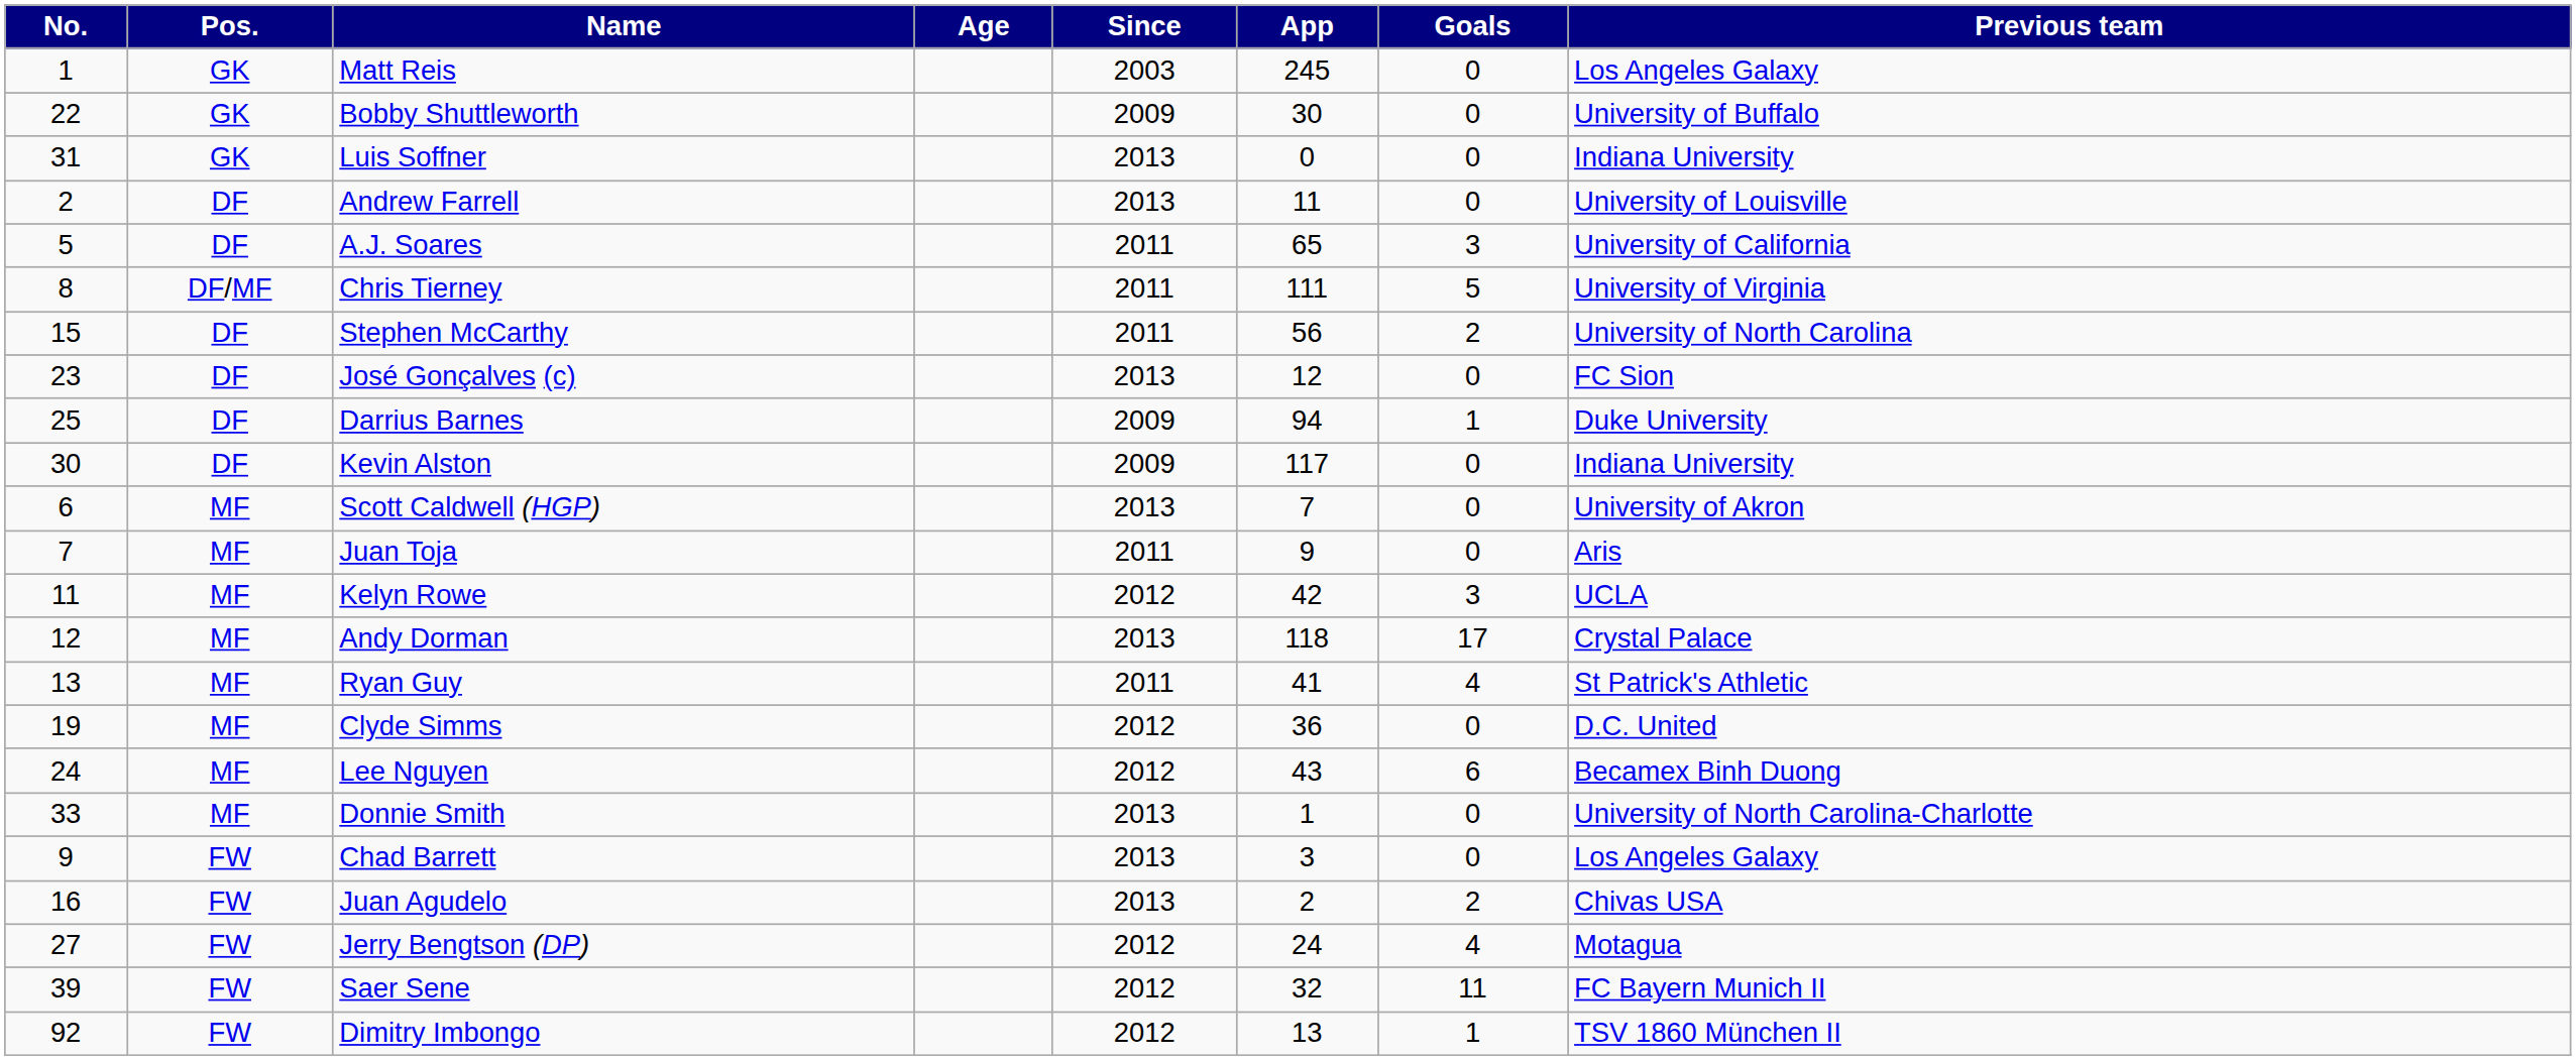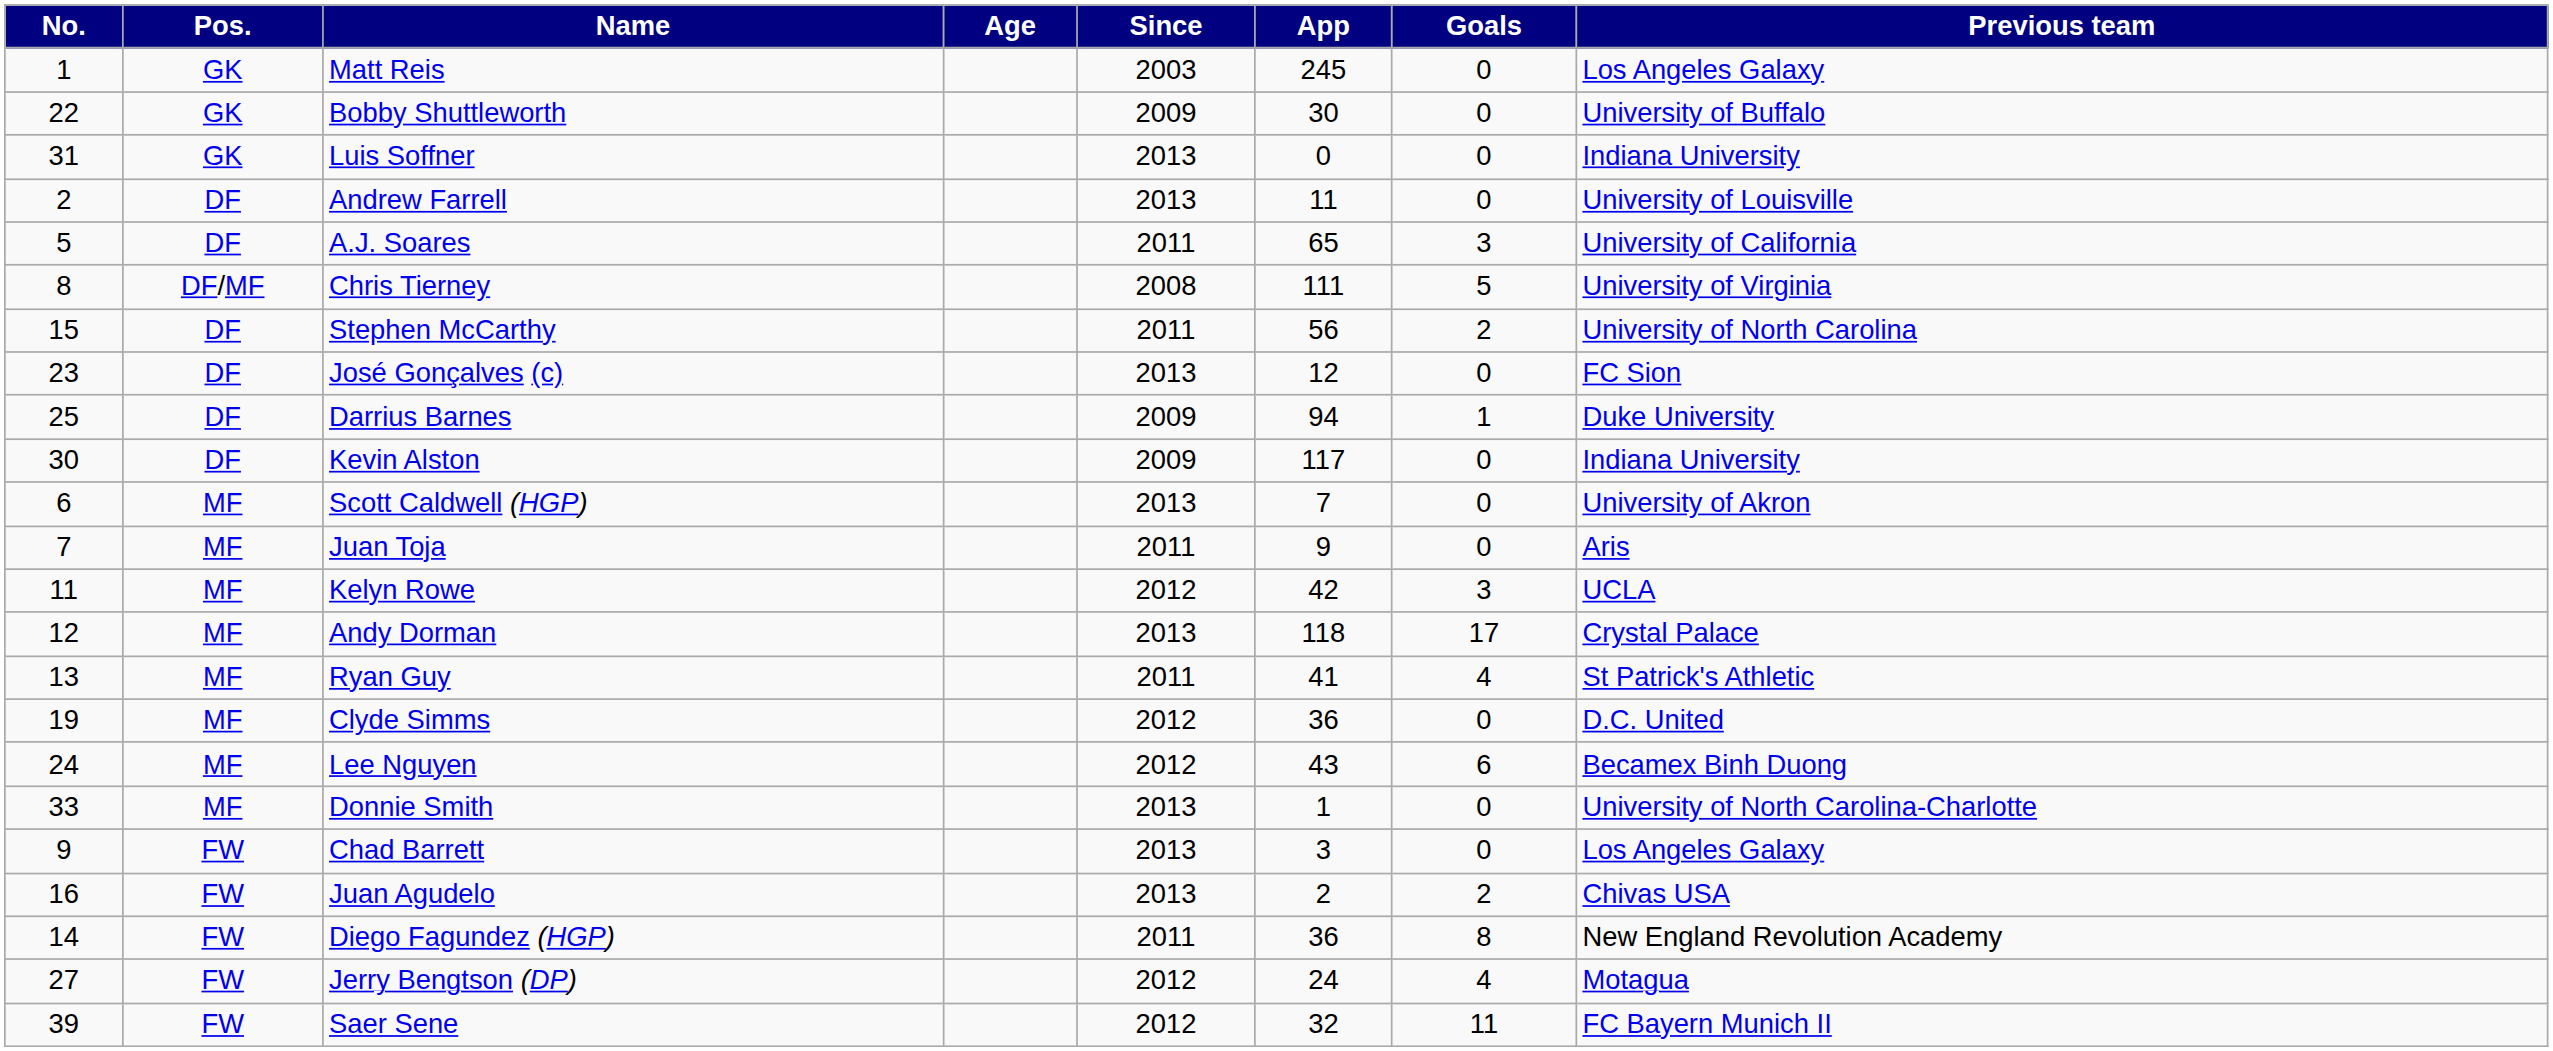 <table class="wikitable" style="text-align:center; font-size:100%; width:75%;">
 <tr>
 <th style="background:navy; color:white; text-align:center;">No.</th>
 <th style="background:navy; color:white; text-align:center;">Pos.</th>
 <th style="background:navy; color:white; text-align:center;">Name</th>
 <th style="background:navy; color:white; text-align:center;">Age</th>
 <th style="background:navy; color:white; text-align:center;">Since</th>
 <th style="background:navy; color:white; text-align:center;">App</th>
 <th style="background:navy; color:white; text-align:center;">Goals</th>
 <th style="background:navy; color:white; text-align:center;">Previous team</th>
 </tr>
 <tr>
 <td>1</td>
 <td><a href='#'>GK</a></td>
 <td align=left> <a href='#'>Matt Reis</a></td>
 <td></td>
 <td>2003</td>
 <td>245</td>
 <td>0</td>
 <td align=left> <a href='#'>Los Angeles Galaxy</a></td>
 </tr>
 <tr>
 <td>22</td>
 <td><a href='#'>GK</a></td>
 <td align=left> <a href='#'>Bobby Shuttleworth</a></td>
 <td></td>
 <td>2009</td>
 <td>30</td>
 <td>0</td>
 <td align=left> <a href='#'>University of Buffalo</a></td>
 </tr>
 <tr>
 <td>31</td>
 <td><a href='#'>GK</a></td>
 <td align=left> <a href='#'>Luis Soffner</a></td>
 <td></td>
 <td>2013</td>
 <td>0</td>
 <td>0</td>
 <td align=left> <a href='#'>Indiana University</a></td>
 </tr>
 <tr>
 <td>2</td>
 <td><a href='#'>DF</a></td>
 <td align=left> <a href='#'>Andrew Farrell</a></td>
 <td></td>
 <td>2013</td>
 <td>11</td>
 <td>0</td>
 <td align=left> <a href='#'>University of Louisville</a></td>
 </tr>
 <tr>
 <td>5</td>
 <td><a href='#'>DF</a></td>
 <td align=left> <a href='#'>A.J. Soares</a></td>
 <td></td>
 <td>2011</td>
 <td>65</td>
 <td>3</td>
 <td align=left> <a href='#'>University of California</a></td>
 </tr>
 <tr>
 <td>8</td>
 <td><a href='#'>DF</a>/<a href='#'>MF</a></td>
 <td align=left> <a href='#'>Chris Tierney</a></td>
 <td></td>
-<td>2011</td>
+<td>2008</td>
 <td>111</td>
 <td>5</td>
 <td align=left> <a href='#'>University of Virginia</a></td>
 </tr>
 <tr>
 <td>15</td>
 <td><a href='#'>DF</a></td>
 <td align=left> <a href='#'>Stephen McCarthy</a></td>
 <td></td>
 <td>2011</td>
 <td>56</td>
 <td>2</td>
 <td align=left> <a href='#'>University of North Carolina</a></td>
 </tr>
 <tr>
 <td>23</td>
 <td><a href='#'>DF</a></td>
 <td align=left> <a href='#'>José Gonçalves</a> <a href='#'>(c)</a></td>
 <td></td>
 <td>2013</td>
 <td>12</td>
 <td>0</td>
 <td align=left> <a href='#'>FC Sion</a></td>
 </tr>
 <tr>
 <td>25</td>
 <td><a href='#'>DF</a></td>
 <td align=left> <a href='#'>Darrius Barnes</a></td>
 <td></td>
 <td>2009</td>
 <td>94</td>
 <td>1</td>
 <td align=left> <a href='#'>Duke University</a></td>
 </tr>
 <tr>
 <td>30</td>
 <td><a href='#'>DF</a></td>
 <td align=left> <a href='#'>Kevin Alston</a></td>
 <td></td>
 <td>2009</td>
 <td>117</td>
 <td>0</td>
 <td align=left> <a href='#'>Indiana University</a></td>
 </tr>
 <tr>
 <td>6</td>
 <td><a href='#'>MF</a></td>
 <td align=left> <a href='#'>Scott Caldwell</a> <em>(<a href='#'>HGP</a>)</em></td>
 <td></td>
 <td>2013</td>
 <td>7</td>
 <td>0</td>
 <td align=left> <a href='#'>University of Akron</a></td>
 </tr>
 <tr>
 <td>7</td>
 <td><a href='#'>MF</a></td>
 <td align=left> <a href='#'>Juan Toja</a></td>
 <td></td>
 <td>2011</td>
 <td>9</td>
 <td>0</td>
 <td align=left> <a href='#'>Aris</a></td>
 </tr>
 <tr>
 <td>11</td>
 <td><a href='#'>MF</a></td>
 <td align=left> <a href='#'>Kelyn Rowe</a></td>
 <td></td>
 <td>2012</td>
 <td>42</td>
 <td>3</td>
 <td align=left> <a href='#'>UCLA</a></td>
 </tr>
 <tr>
 <td>12</td>
 <td><a href='#'>MF</a></td>
 <td align=left> <a href='#'>Andy Dorman</a></td>
 <td></td>
 <td>2013</td>
 <td>118</td>
 <td>17</td>
 <td align=left> <a href='#'>Crystal Palace</a></td>
 </tr>
 <tr>
 <td>13</td>
 <td><a href='#'>MF</a></td>
 <td align=left> <a href='#'>Ryan Guy</a></td>
 <td></td>
 <td>2011</td>
 <td>41</td>
 <td>4</td>
 <td align=left> <a href='#'>St Patrick's Athletic</a></td>
 </tr>
 <tr>
 <td>19</td>
 <td><a href='#'>MF</a></td>
 <td align=left> <a href='#'>Clyde Simms</a></td>
 <td></td>
 <td>2012</td>
 <td>36</td>
 <td>0</td>
 <td align=left> <a href='#'>D.C. United</a></td>
 </tr>
 <tr>
 <td>24</td>
 <td><a href='#'>MF</a></td>
 <td align=left> <a href='#'>Lee Nguyen</a></td>
 <td></td>
 <td>2012</td>
 <td>43</td>
 <td>6</td>
 <td align=left> <a href='#'>Becamex Binh Duong</a></td>
 </tr>
 <tr>
 <td>33</td>
 <td><a href='#'>MF</a></td>
 <td align=left> <a href='#'>Donnie Smith</a></td>
 <td></td>
 <td>2013</td>
 <td>1</td>
 <td>0</td>
 <td align=left> <a href='#'>University of North Carolina-Charlotte</a></td>
 </tr>
 <tr>
 <td>9</td>
 <td><a href='#'>FW</a></td>
 <td align=left> <a href='#'>Chad Barrett</a></td>
 <td></td>
 <td>2013</td>
 <td>3</td>
 <td>0</td>
 <td align=left> <a href='#'>Los Angeles Galaxy</a></td>
 </tr>
 <tr>
 <td>16</td>
 <td><a href='#'>FW</a></td>
 <td align=left> <a href='#'>Juan Agudelo</a></td>
 <td></td>
 <td>2013</td>
 <td>2</td>
 <td>2</td>
 <td align=left> <a href='#'>Chivas USA</a></td>
 </tr>
 <tr>
+<td>14</td>
+<td><a href='#'>FW</a></td>
+<td align=left> <a href='#'>Diego Fagundez</a> <em>(<a href='#'>HGP</a>)</em></td>
+<td></td>
+<td>2011</td>
+<td>36</td>
+<td>8</td>
+<td align=left> New England Revolution Academy</td>
+</tr>
+<tr>
 <td>27</td>
 <td><a href='#'>FW</a></td>
 <td align=left> <a href='#'>Jerry Bengtson</a> <em>(<a href='#'>DP</a>)</em></td>
 <td></td>
 <td>2012</td>
 <td>24</td>
 <td>4</td>
 <td align=left> <a href='#'>Motagua</a></td>
 </tr>
 <tr>
 <td>39</td>
 <td><a href='#'>FW</a></td>
 <td align=left> <a href='#'>Saer Sene</a></td>
 <td></td>
 <td>2012</td>
 <td>32</td>
 <td>11</td>
 <td align=left> <a href='#'>FC Bayern Munich II</a></td>
 </tr>
-<tr>
-<td>92</td>
-<td><a href='#'>FW</a></td>
-<td align=left> <a href='#'>Dimitry Imbongo</a></td>
-<td></td>
-<td>2012</td>
-<td>13</td>
-<td>1</td>
-<td align=left> <a href='#'>TSV 1860 München II</a></td>
-</tr>
 </table>
